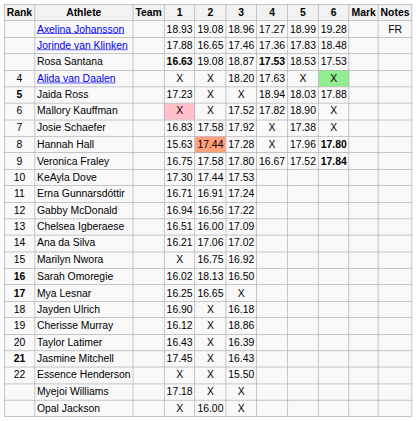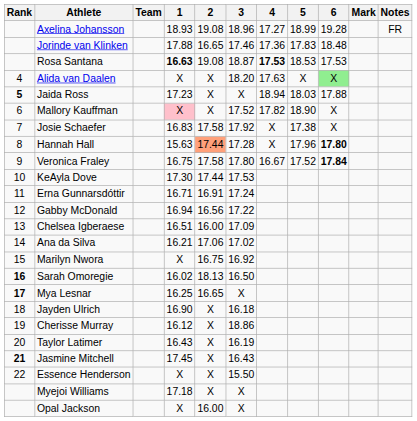 <table class="wikitable sortable" style="text-align:center">
 <tr>
 <th>Rank</th>
 <th>Athlete</th>
 <th>Team</th>
 <th>1</th>
 <th>2</th>
 <th>3</th>
 <th>4</th>
 <th>5</th>
 <th>6</th>
 <th>Mark</th>
 <th>Notes</th>
 </tr>
 <tr>
 <td></td>
 <td align=left> <a href='#'>Axelina Johansson</a></td>
 <td></td>
 <td>18.93</td>
 <td>19.08</td>
 <td>18.96</td>
 <td>17.27</td>
 <td>18.99</td>
 <td>19.28</td>
 <td></td>
 <td>FR</td>
 </tr>
 <tr>
 <td></td>
 <td align=left> <a href='#'>Jorinde van Klinken</a></td>
 <td></td>
 <td>17.88</td>
 <td>16.65</td>
 <td>17.46</td>
 <td>17.36</td>
 <td>17.83</td>
 <td>18.48</td>
 <td></td>
 <td></td>
 </tr>
 <tr>
 <td></td>
 <td align=left> Rosa Santana</td>
 <td></td>
 <td><strong>16.63</strong></td>
 <td>19.08</td>
 <td>18.87</td>
 <td><strong>17.53</strong></td>
 <td>18.53</td>
 <td>17.53</td>
 <td></td>
 <td></td>
 </tr>
 <tr>
 <td>4</td>
 <td align=left> <a href='#'>Alida van Daalen</a></td>
 <td></td>
 <td>X</td>
 <td>X</td>
 <td>18.20</td>
 <td>17.63</td>
 <td>X</td>
 <td style="background: lightgreen;">X</td>
 <td></td>
 <td></td>
 </tr>
 <tr>
 <td><strong>5</strong></td>
 <td align=left> Jaida Ross</td>
 <td></td>
 <td>17.23</td>
 <td>X</td>
 <td>X</td>
 <td>18.94</td>
 <td>18.03</td>
 <td>17.88</td>
 <td></td>
 <td></td>
 </tr>
 <tr>
 <td>6</td>
 <td align=left> Mallory Kauffman</td>
 <td></td>
 <td style="background: pink;">X</td>
 <td>X</td>
 <td>17.52</td>
 <td>17.82</td>
 <td>18.90</td>
 <td>X</td>
 <td></td>
 <td></td>
 </tr>
 <tr>
 <td>7</td>
 <td align=left> Josie Schaefer</td>
 <td></td>
 <td>16.83</td>
 <td>17.58</td>
 <td>17.92</td>
 <td>X</td>
 <td>17.38</td>
 <td>X</td>
 <td></td>
 <td></td>
 </tr>
 <tr>
 <td>8</td>
 <td align=left> Hannah Hall</td>
 <td></td>
 <td>15.63</td>
 <td style="background: lightsalmon;">17.44</td>
 <td>17.28</td>
 <td>X</td>
 <td>17.96</td>
 <td><strong>17.80</strong></td>
 <td></td>
 <td></td>
 </tr>
 <tr>
 <td>9</td>
 <td align=left> Veronica Fraley</td>
 <td></td>
 <td>16.75</td>
 <td>17.58</td>
 <td>17.80</td>
 <td>16.67</td>
 <td>17.52</td>
 <td><strong>17.84</strong></td>
 <td></td>
 <td></td>
 </tr>
 <tr>
 <td>10</td>
 <td align=left> KeAyla Dove</td>
 <td></td>
 <td>17.30</td>
 <td>17.44</td>
 <td>17.53</td>
 <td></td>
 <td></td>
 <td></td>
 <td></td>
 <td></td>
 </tr>
 <tr>
 <td>11</td>
 <td align=left> Erna Gunnarsdóttir</td>
 <td></td>
 <td>16.71</td>
 <td>16.91</td>
 <td>17.24</td>
 <td></td>
 <td></td>
 <td></td>
 <td></td>
 <td></td>
 </tr>
 <tr>
 <td>12</td>
 <td align=left> Gabby McDonald</td>
 <td></td>
 <td>16.94</td>
 <td>16.56</td>
 <td>17.22</td>
 <td></td>
 <td></td>
 <td></td>
 <td></td>
 <td></td>
 </tr>
 <tr>
 <td>13</td>
 <td align=left> Chelsea Igberaese</td>
 <td></td>
 <td>16.51</td>
 <td>16.00</td>
 <td>17.09</td>
 <td></td>
 <td></td>
 <td></td>
 <td></td>
 <td></td>
 </tr>
 <tr>
 <td>14</td>
 <td align=left> Ana da Silva</td>
 <td></td>
 <td>16.21</td>
 <td>17.06</td>
 <td>17.02</td>
 <td></td>
 <td></td>
 <td></td>
 <td></td>
 <td></td>
 </tr>
 <tr>
 <td>15</td>
 <td align=left> Marilyn Nwora</td>
 <td></td>
 <td>X</td>
 <td>16.75</td>
 <td>16.92</td>
 <td></td>
 <td></td>
 <td></td>
 <td></td>
 <td></td>
 </tr>
 <tr>
 <td><strong>16</strong></td>
 <td align=left> Sarah Omoregie</td>
 <td></td>
 <td>16.02</td>
 <td>18.13</td>
 <td>16.50</td>
 <td></td>
 <td></td>
 <td></td>
 <td></td>
 <td></td>
 </tr>
 <tr>
 <td><strong>17</strong></td>
 <td align=left> Mya Lesnar</td>
 <td></td>
 <td>16.25</td>
 <td>16.65</td>
 <td>X</td>
 <td></td>
 <td></td>
 <td></td>
 <td></td>
 <td></td>
 </tr>
 <tr>
 <td>18</td>
 <td align=left> Jayden Ulrich</td>
 <td></td>
 <td>16.90</td>
 <td>X</td>
 <td>16.18</td>
 <td></td>
 <td></td>
 <td></td>
 <td></td>
 <td></td>
 </tr>
 <tr>
 <td>19</td>
 <td align=left> Cherisse Murray</td>
 <td></td>
 <td>16.12</td>
 <td>X</td>
 <td>18.86</td>
 <td></td>
 <td></td>
 <td></td>
 <td></td>
 <td></td>
 </tr>
 <tr>
 <td>20</td>
 <td align=left> Taylor Latimer</td>
 <td></td>
 <td>16.43</td>
 <td>X</td>
-<td>16.39</td>
+<td>16.19</td>
 <td></td>
 <td></td>
 <td></td>
 <td></td>
 <td></td>
 </tr>
 <tr>
 <td><strong>21</strong></td>
 <td align=left> Jasmine Mitchell</td>
 <td></td>
 <td>17.45</td>
 <td>X</td>
 <td>16.43</td>
 <td></td>
 <td></td>
 <td></td>
 <td></td>
 <td></td>
 </tr>
 <tr>
 <td>22</td>
 <td align=left> Essence Henderson</td>
 <td></td>
 <td>X</td>
 <td>X</td>
 <td>15.50</td>
 <td></td>
 <td></td>
 <td></td>
 <td></td>
 <td></td>
 </tr>
 <tr>
 <td></td>
 <td align=left> Myejoi Williams</td>
 <td></td>
 <td>17.18</td>
 <td>X</td>
 <td>X</td>
 <td></td>
 <td></td>
 <td></td>
 <td></td>
 <td></td>
 </tr>
 <tr>
 <td></td>
 <td align=left> Opal Jackson</td>
 <td></td>
 <td>X</td>
 <td>16.00</td>
 <td>X</td>
 <td></td>
 <td></td>
 <td></td>
 <td></td>
 <td></td>
 </tr>
 </table>
